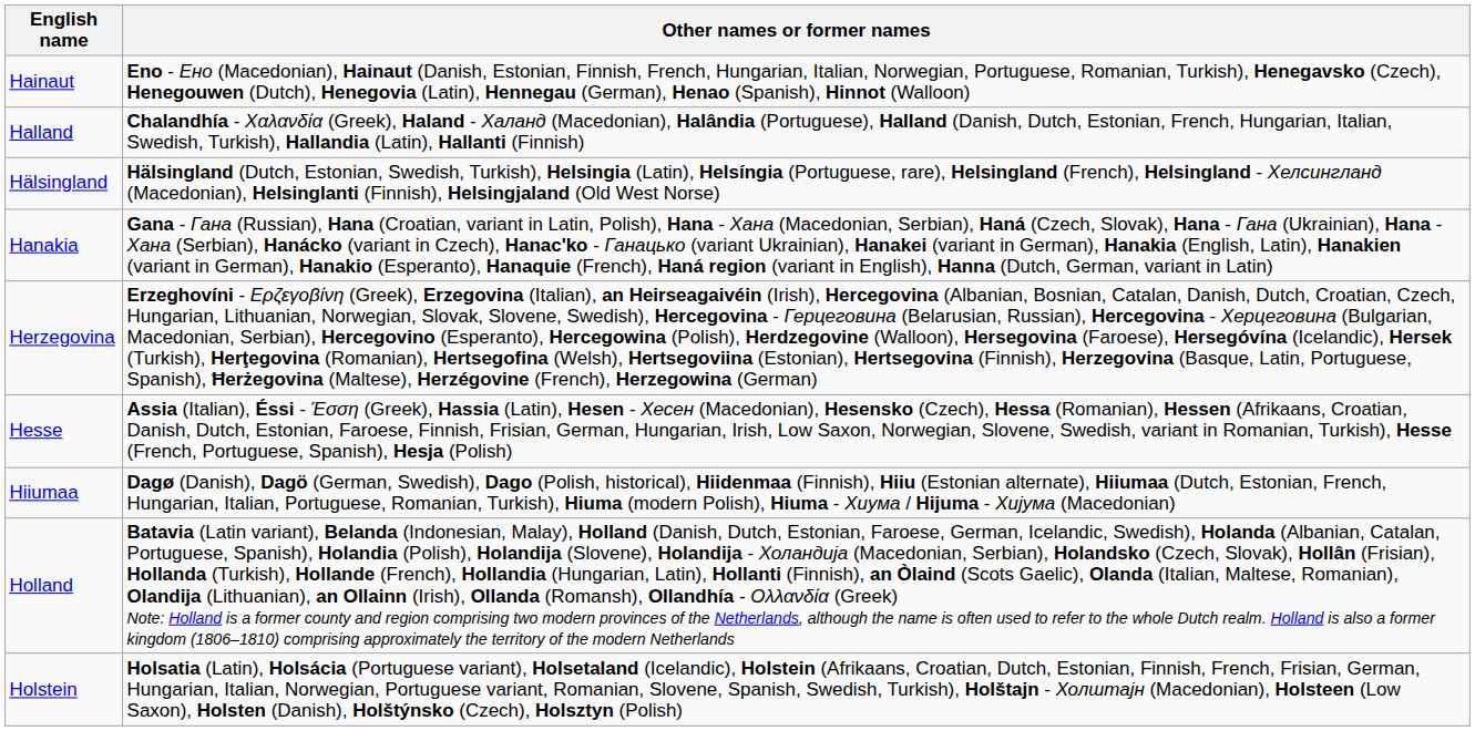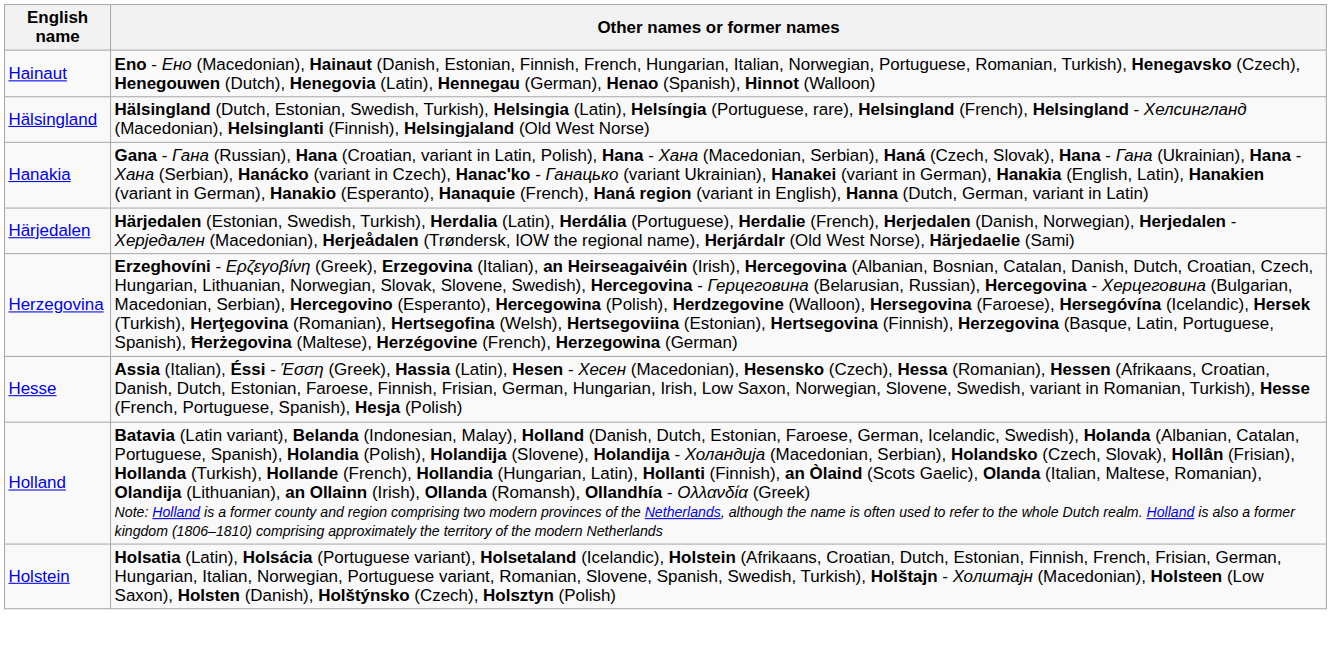 <table class="wikitable">
 <tr>
 <th>English name</th>
 <th>Other names or former names</th>
 </tr>
 <tr>
 <td><a href='#'>Hainaut</a></td>
 <td><strong>Eno</strong> - <em>Ено</em> (Macedonian), <strong>Hainaut</strong> (Danish, Estonian, Finnish, French, Hungarian, Italian, Norwegian, Portuguese, Romanian, Turkish), <strong>Henegavsko</strong> (Czech), <strong>Henegouwen</strong> (Dutch), <strong>Henegovia</strong> (Latin), <strong>Hennegau</strong> (German), <strong>Henao</strong> (Spanish), <strong>Hinnot</strong> (Walloon)</td>
 </tr>
 <tr>
-<td><a href='#'>Halland</a></td>
-<td><strong>Chalandhía</strong> - <em>Χαλανδία</em> (Greek), <strong>Haland</strong> - <em>Халанд</em> (Macedonian), <strong>Halândia</strong> (Portuguese), <strong>Halland</strong> (Danish, Dutch, Estonian, French, Hungarian, Italian, Swedish, Turkish), <strong>Hallandia</strong> (Latin), <strong>Hallanti</strong> (Finnish)</td>
-</tr>
-<tr>
 <td><a href='#'>Hälsingland</a></td>
 <td><strong>Hälsingland</strong> (Dutch, Estonian, Swedish, Turkish), <strong>Helsingia</strong> (Latin), <strong>Helsíngia</strong> (Portuguese, rare), <strong>Helsingland</strong> (French), <strong>Helsingland</strong> - <em>Хелсингланд</em> (Macedonian), <strong>Helsinglanti</strong> (Finnish), <strong>Helsingjaland</strong> (Old West Norse)</td>
 </tr>
 <tr>
 <td><a href='#'>Hanakia</a></td>
 <td><strong>Gana</strong> - <em>Гана</em> (Russian), <strong>Hana</strong> (Croatian, variant in Latin, Polish), <strong>Hana</strong> - <em>Хана</em> (Macedonian, Serbian), <strong>Haná</strong> (Czech, Slovak), <strong>Hana</strong> - <em>Гана</em> (Ukrainian), <strong>Hana</strong> - <em>Хана</em> (Serbian), <strong>Hanácko</strong> (variant in Czech), <strong>Hanac'ko</strong> - <em>Ганацько</em> (variant Ukrainian), <strong>Hanakei</strong> (variant in German), <strong>Hanakia</strong> (English, Latin), <strong>Hanakien</strong> (variant in German), <strong>Hanakio</strong> (Esperanto), <strong>Hanaquie</strong> (French), <strong>Haná region</strong> (variant in English), <strong>Hanna</strong> (Dutch, German, variant in Latin)</td>
+</tr>
+<tr>
+<td><a href='#'>Härjedalen</a></td>
+<td><strong>Härjedalen</strong> (Estonian, Swedish, Turkish), <strong>Herdalia</strong> (Latin), <strong>Herdália</strong> (Portuguese), <strong>Herdalie</strong> (French), <strong>Herjedalen</strong> (Danish, Norwegian), <strong>Herjedalen</strong> - <em>Херједален</em> (Macedonian), <strong>Herjeådalen</strong> (Trøndersk, IOW the regional name), <strong>Herjárdalr</strong> (Old West Norse), <strong>Härjedaelie</strong> (Sami)</td>
 </tr>
 <tr>
 <td><a href='#'>Herzegovina</a></td>
 <td><strong>Erzeghovíni</strong> - <em>Ερζεγοβίνη</em> (Greek), <strong>Erzegovina</strong> (Italian), <strong>an Heirseagaivéin</strong> (Irish), <strong>Hercegovina</strong> (Albanian, Bosnian, Catalan, Danish, Dutch, Croatian, Czech, Hungarian, Lithuanian, Norwegian, Slovak, Slovene, Swedish), <strong>Hercegovina</strong> - <em>Герцеговина</em> (Belarusian, Russian), <strong>Hercegovina</strong> - <em>Херцеговина</em> (Bulgarian, Macedonian, Serbian), <strong>Hercegovino</strong> (Esperanto), <strong>Hercegowina</strong> (Polish), <strong>Herdzegovine</strong> (Walloon), <strong>Hersegovina</strong> (Faroese), <strong>Hersegóvína</strong> (Icelandic), <strong>Hersek</strong> (Turkish), <strong>Herţegovina</strong> (Romanian), <strong>Hertsegofina</strong> (Welsh), <strong>Hertsegoviina</strong> (Estonian), <strong>Hertsegovina</strong> (Finnish), <strong>Herzegovina</strong> (Basque, Latin, Portuguese, Spanish), <strong>Ħerżegovina</strong> (Maltese), <strong>Herzégovine</strong> (French), <strong>Herzegowina</strong> (German)</td>
 </tr>
 <tr>
 <td><a href='#'>Hesse</a></td>
 <td><strong>Assia</strong> (Italian), <strong>Éssi</strong> - <em>Έσση</em> (Greek), <strong>Hassia</strong> (Latin), <strong>Hesen</strong> - <em>Хесен</em> (Macedonian), <strong>Hesensko</strong> (Czech), <strong>Hessa</strong> (Romanian), <strong>Hessen</strong> (Afrikaans, Croatian, Danish, Dutch, Estonian, Faroese, Finnish, Frisian, German, Hungarian, Irish, Low Saxon, Norwegian, Slovene, Swedish, variant in Romanian, Turkish), <strong>Hesse</strong> (French, Portuguese, Spanish), <strong>Hesja</strong> (Polish)</td>
 </tr>
 <tr>
-<td><a href='#'>Hiiumaa</a></td>
-<td><strong>Dagø</strong> (Danish), <strong>Dagö</strong> (German, Swedish), <strong>Dago</strong> (Polish, historical), <strong>Hiidenmaa</strong> (Finnish), <strong>Hiiu</strong> (Estonian alternate), <strong>Hiiumaa</strong> (Dutch, Estonian, French, Hungarian, Italian, Portuguese, Romanian, Turkish), <strong>Hiuma</strong> (modern Polish), <strong>Hiuma</strong> - <em>Хиума</em> / <strong>Hijuma</strong> - <em>Хијума</em> (Macedonian)</td>
-</tr>
-<tr>
 <td><a href='#'>Holland</a></td>
 <td><strong>Batavia</strong> (Latin variant), <strong>Belanda</strong> (Indonesian, Malay), <strong>Holland</strong> (Danish, Dutch, Estonian, Faroese, German, Icelandic, Swedish), <strong>Holanda</strong> (Albanian, Catalan, Portuguese, Spanish), <strong>Holandia</strong> (Polish), <strong>Holandija</strong> (Slovene), <strong>Holandija</strong> - <em>Холандија</em> (Macedonian, Serbian), <strong>Holandsko</strong> (Czech, Slovak), <strong>Hollân</strong> (Frisian), <strong>Hollanda</strong> (Turkish), <strong>Hollande</strong> (French), <strong>Hollandia</strong> (Hungarian, Latin), <strong>Hollanti</strong> (Finnish), <strong>an Òlaind</strong> (Scots Gaelic), <strong>Olanda</strong> (Italian, Maltese, Romanian), <strong>Olandija</strong> (Lithuanian), <strong>an Ollainn</strong> (Irish), <strong>Ollanda</strong> (Romansh), <strong>Ollandhía</strong> - <em>Ολλανδία</em> (Greek)<br><small><em>Note: <a href='#'>Holland</a> is a former county and region comprising two modern provinces of the <a href='#'>Netherlands</a>, although the name is often used to refer to the whole Dutch realm. <a href='#'>Holland</a> is also a former kingdom (1806–1810) comprising approximately the territory of the modern Netherlands</em></small></td>
 </tr>
 <tr>
 <td><a href='#'>Holstein</a></td>
 <td><strong>Holsatia</strong> (Latin), <strong>Holsácia</strong> (Portuguese variant), <strong>Holsetaland</strong> (Icelandic), <strong>Holstein</strong> (Afrikaans, Croatian, Dutch, Estonian, Finnish, French, Frisian, German, Hungarian, Italian, Norwegian, Portuguese variant, Romanian, Slovene, Spanish, Swedish, Turkish), <strong>Holštajn</strong> - <em>Холштајн</em> (Macedonian), <strong>Holsteen</strong> (Low Saxon), <strong>Holsten</strong> (Danish), <strong>Holštýnsko</strong> (Czech), <strong>Holsztyn</strong> (Polish)</td>
 </tr>
 </table>
